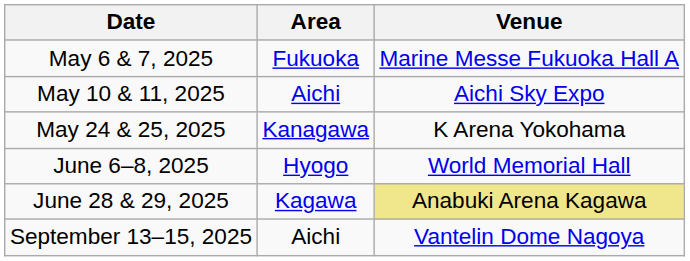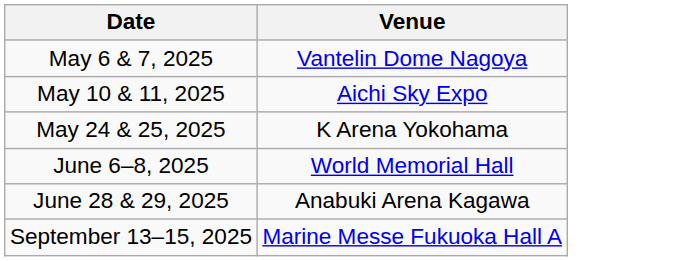 <table class="wikitable plainrowheaders" style="text-align:center;">
 <tr>
 <th scope="col">Date</th>
-<th scope="col">Area</th>
 <th scope="col">Venue</th>
 </tr>
 <tr>
 <td>May 6 & 7, 2025</td>
-<td><a href='#'>Fukuoka</a></td>
-<td><a href='#'>Marine Messe Fukuoka Hall A</a></td>
+<td><a href='#'>Vantelin Dome Nagoya</a></td>
 </tr>
 <tr>
 <td>May 10 & 11, 2025</td>
-<td><a href='#'>Aichi</a></td>
 <td><a href='#'>Aichi Sky Expo</a></td>
 </tr>
 <tr>
 <td>May 24 & 25, 2025</td>
-<td><a href='#'>Kanagawa</a></td>
 <td>K Arena Yokohama</td>
 </tr>
 <tr>
 <td>June 6–8, 2025</td>
-<td><a href='#'>Hyogo</a></td>
 <td><a href='#'>World Memorial Hall</a></td>
 </tr>
 <tr>
 <td>June 28 & 29, 2025</td>
-<td><a href='#'>Kagawa</a></td>
-<td style="background: khaki;">Anabuki Arena Kagawa</td>
+<td>Anabuki Arena Kagawa</td>
 </tr>
 <tr>
 <td>September 13–15, 2025</td>
-<td>Aichi</td>
-<td><a href='#'>Vantelin Dome Nagoya</a></td>
+<td><a href='#'>Marine Messe Fukuoka Hall A</a></td>
 </tr>
 </table>
